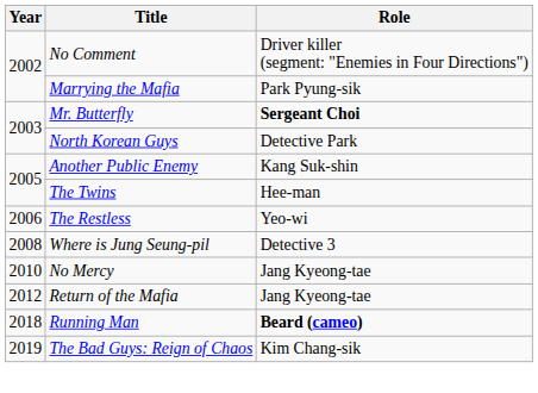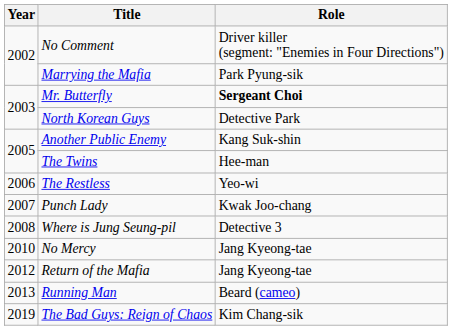 <table class="wikitable sortable">
 <tr>
 <th>Year</th>
 <th>Title</th>
 <th>Role</th>
 </tr>
 <tr>
 <td rowspan=2>2002</td>
 <td><em>No Comment</em></td>
 <td>Driver killer <br> (segment: "Enemies in Four Directions")</td>
 </tr>
 <tr>
 <td><em><a href='#'>Marrying the Mafia</a></em></td>
 <td>Park Pyung-sik</td>
 </tr>
 <tr>
 <td rowspan=2>2003</td>
 <td><em><a href='#'>Mr. Butterfly</a></em></td>
 <td><strong>Sergeant Choi</strong></td>
 </tr>
 <tr>
 <td><em><a href='#'>North Korean Guys</a></em></td>
 <td>Detective Park</td>
 </tr>
 <tr>
 <td rowspan=2>2005</td>
 <td><em><a href='#'>Another Public Enemy</a></em></td>
 <td>Kang Suk-shin</td>
 </tr>
 <tr>
 <td><em><a href='#'>The Twins</a></em></td>
 <td>Hee-man</td>
 </tr>
 <tr>
 <td>2006</td>
 <td><em><a href='#'>The Restless</a></em></td>
 <td>Yeo-wi</td>
 </tr>
 <tr>
+<td>2007</td>
+<td><em>Punch Lady</em></td>
+<td>Kwak Joo-chang</td>
+</tr>
+<tr>
 <td>2008</td>
 <td><em>Where is Jung Seung-pil</em></td>
 <td>Detective 3</td>
 </tr>
 <tr>
 <td>2010</td>
 <td><em>No Mercy</em></td>
 <td>Jang Kyeong-tae</td>
 </tr>
 <tr>
 <td>2012</td>
 <td><em>Return of the Mafia</em></td>
 <td>Jang Kyeong-tae</td>
 </tr>
 <tr>
-<td>2018</td>
+<td>2013</td>
 <td><em><a href='#'>Running Man</a></em></td>
-<td><strong>Beard (<a href='#'>cameo</a>)</strong></td>
+<td>Beard (<a href='#'>cameo</a>)</td>
 </tr>
 <tr>
 <td>2019</td>
 <td><em><a href='#'>The Bad Guys: Reign of Chaos</a></em></td>
 <td>Kim Chang-sik</td>
 </tr>
 </table>
